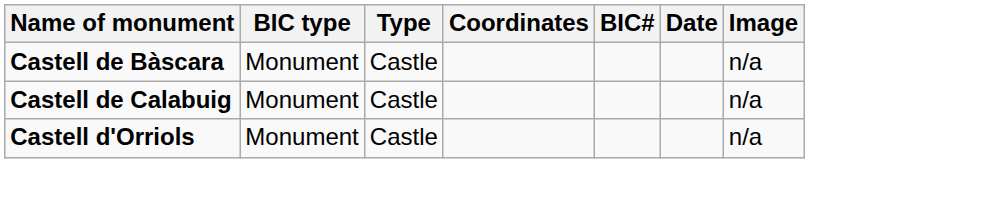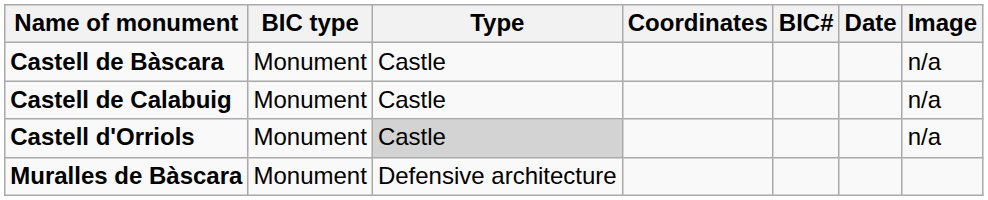 <table class="wikitable">
 <tr>
 <th>Name of monument</th>
 <th>BIC type</th>
 <th>Type</th>
 <th>Coordinates</th>
 <th>BIC#</th>
 <th>Date</th>
 <th>Image</th>
 </tr>
 <tr>
 <td><strong>Castell de Bàscara</strong></td>
 <td>Monument</td>
 <td>Castle</td>
 <td></td>
 <td></td>
 <td></td>
 <td>n/a</td>
 </tr>
 <tr>
 <td><strong>Castell de Calabuig</strong></td>
 <td>Monument</td>
 <td>Castle</td>
 <td></td>
 <td></td>
 <td></td>
 <td>n/a</td>
 </tr>
 <tr>
 <td><strong>Castell d'Orriols</strong></td>
 <td>Monument</td>
-<td>Castle</td>
+<td style="background: lightgrey;">Castle</td>
 <td></td>
 <td></td>
 <td></td>
 <td>n/a</td>
 </tr>
+<tr>
+<td><strong>Muralles de Bàscara</strong></td>
+<td>Monument</td>
+<td>Defensive architecture</td>
+<td></td>
+<td></td>
+<td></td>
+<td></td>
+</tr>
 </table>
